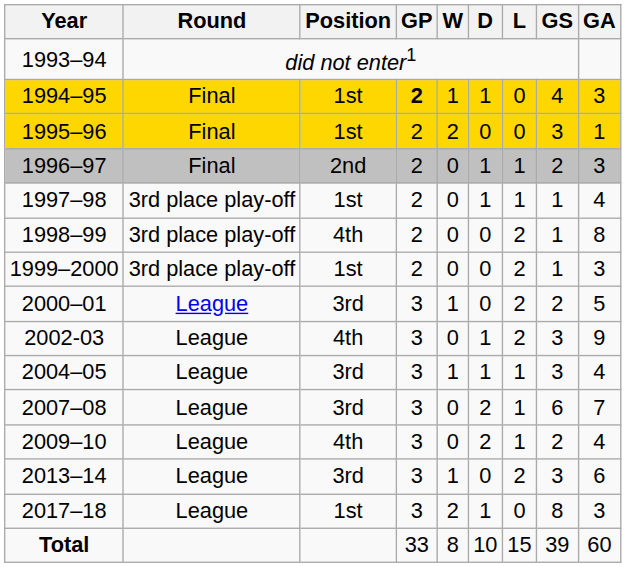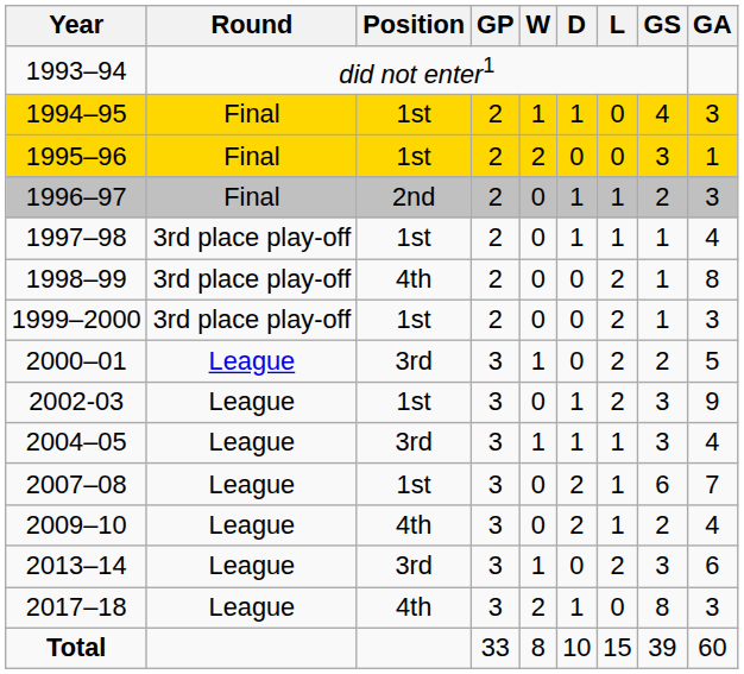 <table class="wikitable" style="text-align: center;">
 <tr>
 <th>Year</th>
 <th>Round</th>
 <th>Position</th>
 <th>GP</th>
 <th>W</th>
 <th>D</th>
 <th>L</th>
 <th>GS</th>
 <th>GA</th>
 </tr>
 <tr>
 <td> 1993–94</td>
 <td colspan=7><em>did not enter</em><sup>1</sup></td>
 </tr>
 <tr bgcolor=gold>
 <td> 1994–95</td>
 <td>Final</td>
 <td>1st</td>
-<td><strong>2</strong></td>
+<td>2</td>
 <td>1</td>
 <td>1</td>
 <td>0</td>
 <td>4</td>
 <td>3</td>
 </tr>
 <tr bgcolor=gold>
 <td> 1995–96</td>
 <td>Final</td>
 <td>1st</td>
 <td>2</td>
 <td>2</td>
 <td>0</td>
 <td>0</td>
 <td>3</td>
 <td>1</td>
 </tr>
 <tr bgcolor=silver>
 <td> 1996–97</td>
 <td>Final</td>
 <td>2nd</td>
 <td>2</td>
 <td>0</td>
 <td>1</td>
 <td>1</td>
 <td>2</td>
 <td>3</td>
 </tr>
 <tr>
 <td> 1997–98</td>
 <td>3rd place play-off</td>
 <td>1st</td>
 <td>2</td>
 <td>0</td>
 <td>1</td>
 <td>1</td>
 <td>1</td>
 <td>4</td>
 </tr>
 <tr>
 <td> 1998–99</td>
 <td>3rd place play-off</td>
 <td>4th</td>
 <td>2</td>
 <td>0</td>
 <td>0</td>
 <td>2</td>
 <td>1</td>
 <td>8</td>
 </tr>
 <tr>
 <td> 1999–2000</td>
 <td>3rd place play-off</td>
 <td>1st</td>
 <td>2</td>
 <td>0</td>
 <td>0</td>
 <td>2</td>
 <td>1</td>
 <td>3</td>
 </tr>
 <tr>
 <td> 2000–01</td>
 <td><a href='#'>League</a></td>
 <td>3rd</td>
 <td>3</td>
 <td>1</td>
 <td>0</td>
 <td>2</td>
 <td>2</td>
 <td>5</td>
 </tr>
 <tr>
 <td> 2002-03</td>
 <td>League</td>
-<td>4th</td>
+<td>1st</td>
 <td>3</td>
 <td>0</td>
 <td>1</td>
 <td>2</td>
 <td>3</td>
 <td>9</td>
 </tr>
 <tr>
 <td> 2004–05</td>
 <td>League</td>
 <td>3rd</td>
 <td>3</td>
 <td>1</td>
 <td>1</td>
 <td>1</td>
 <td>3</td>
 <td>4</td>
 </tr>
 <tr>
 <td> 2007–08</td>
 <td>League</td>
-<td>3rd</td>
+<td>1st</td>
 <td>3</td>
 <td>0</td>
 <td>2</td>
 <td>1</td>
 <td>6</td>
 <td>7</td>
 </tr>
 <tr>
 <td> 2009–10</td>
 <td>League</td>
 <td>4th</td>
 <td>3</td>
 <td>0</td>
 <td>2</td>
 <td>1</td>
 <td>2</td>
 <td>4</td>
 </tr>
 <tr>
 <td> 2013–14</td>
 <td>League</td>
 <td>3rd</td>
 <td>3</td>
 <td>1</td>
 <td>0</td>
 <td>2</td>
 <td>3</td>
 <td>6</td>
 </tr>
 <tr>
 <td> 2017–18</td>
 <td>League</td>
-<td>1st</td>
+<td>4th</td>
 <td>3</td>
 <td>2</td>
 <td>1</td>
 <td>0</td>
 <td>8</td>
 <td>3</td>
 </tr>
 <tr>
 <td><strong>Total</strong></td>
 <td></td>
 <td></td>
 <td>33</td>
 <td>8</td>
 <td>10</td>
 <td>15</td>
 <td>39</td>
 <td>60</td>
 </tr>
 </table>
